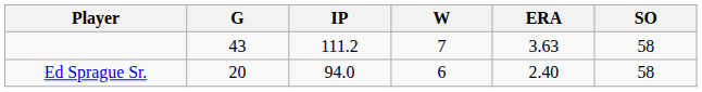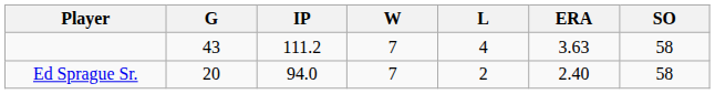 <table class="wikitable sortable">
 <tr>
 <th bgcolor="#DDDDFF" width="16%">Player</th>
 <th bgcolor="#DDDDFF" width="9%">G</th>
 <th bgcolor="#DDDDFF" width="9%">IP</th>
 <th bgcolor="#DDDDFF" width="9%">W</th>
+<th bgcolor="#DDDDFF" width="9%">L</th>
 <th bgcolor="#DDDDFF" width="9%">ERA</th>
 <th bgcolor="#DDDDFF" width="9%">SO</th>
 </tr>
 <tr align="center">
 <td></td>
 <td>43</td>
 <td>111.2</td>
 <td>7</td>
+<td>4</td>
 <td>3.63</td>
 <td>58</td>
 </tr>
 <tr align="center">
 <td><a href='#'>Ed Sprague Sr.</a></td>
 <td>20</td>
 <td>94.0</td>
-<td>6</td>
+<td>7</td>
+<td>2</td>
 <td>2.40</td>
 <td>58</td>
 </tr>
 </table>
